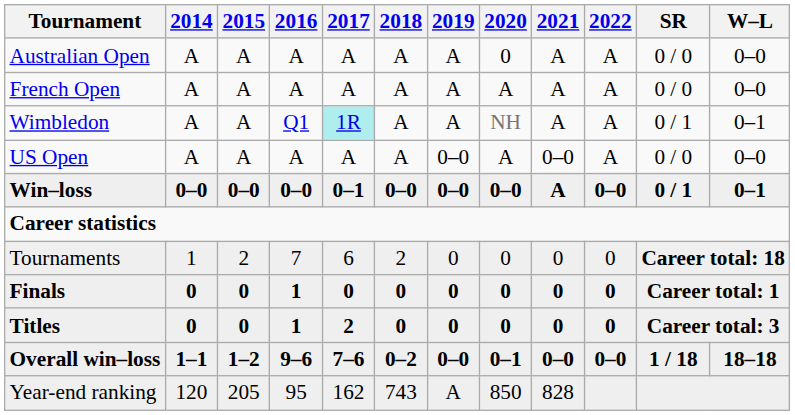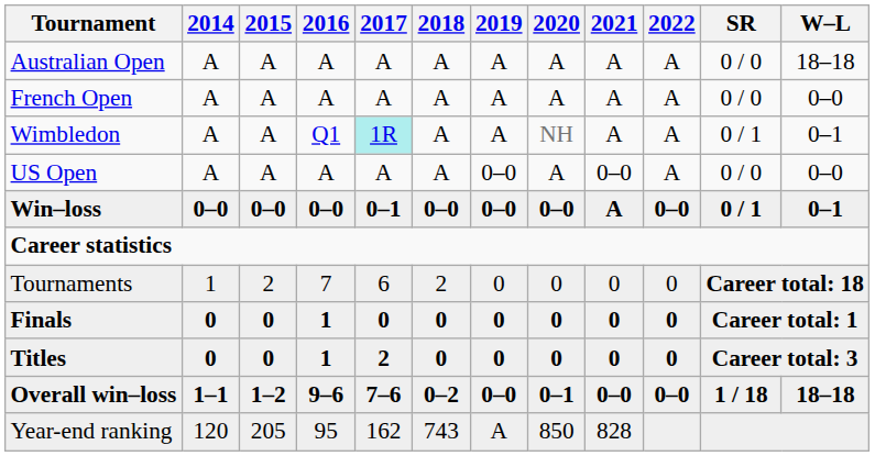 <table class="wikitable" style="text-align:center;">
 <tr>
 <th>Tournament</th>
 <th><a href='#'>2014</a></th>
 <th><a href='#'>2015</a></th>
 <th><a href='#'>2016</a></th>
 <th><a href='#'>2017</a></th>
 <th><a href='#'>2018</a></th>
 <th><a href='#'>2019</a></th>
 <th><a href='#'>2020</a></th>
 <th><a href='#'>2021</a></th>
 <th><a href='#'>2022</a></th>
 <th>SR</th>
 <th>W–L</th>
 </tr>
 <tr>
 <td align="left"><a href='#'>Australian Open</a></td>
 <td>A</td>
 <td>A</td>
 <td>A</td>
 <td>A</td>
 <td>A</td>
 <td>A</td>
-<td>0</td>
+<td>A</td>
 <td>A</td>
 <td>A</td>
 <td>0 / 0</td>
-<td>0–0</td>
+<td>18–18</td>
 </tr>
 <tr>
 <td align=left><a href='#'>French Open</a></td>
 <td>A</td>
 <td>A</td>
 <td>A</td>
 <td>A</td>
 <td>A</td>
 <td>A</td>
 <td>A</td>
 <td>A</td>
 <td>A</td>
 <td>0 / 0</td>
 <td>0–0</td>
 </tr>
 <tr>
 <td align=left><a href='#'>Wimbledon</a></td>
 <td>A</td>
 <td>A</td>
 <td><a href='#'>Q1</a></td>
 <td bgcolor=afeeee><a href='#'>1R</a></td>
 <td>A</td>
 <td>A</td>
 <td style="color:#767676;">NH</td>
 <td>A</td>
 <td>A</td>
 <td>0 / 1</td>
 <td>0–1</td>
 </tr>
 <tr>
 <td align=left><a href='#'>US Open</a></td>
 <td>A</td>
 <td>A</td>
 <td>A</td>
 <td>A</td>
 <td>A</td>
 <td>0–0</td>
 <td>A</td>
 <td>0–0</td>
 <td>A</td>
 <td>0 / 0</td>
 <td>0–0</td>
 </tr>
 <tr style="background:#efefef; font-weight:bold;">
 <td align=left>Win–loss</td>
 <td>0–0</td>
 <td>0–0</td>
 <td>0–0</td>
 <td>0–1</td>
 <td>0–0</td>
 <td>0–0</td>
 <td>0–0</td>
 <td>A</td>
 <td>0–0</td>
 <td>0 / 1</td>
 <td>0–1</td>
 </tr>
 <tr>
 <td colspan="12" align="left"><strong>Career statistics</strong></td>
 </tr>
 <tr bgcolor=efefef>
 <td align=left>Tournaments</td>
 <td>1</td>
 <td>2</td>
 <td>7</td>
 <td>6</td>
 <td>2</td>
 <td>0</td>
 <td>0</td>
 <td>0</td>
 <td>0</td>
 <td colspan="2"><strong>Career total: 18</strong></td>
 </tr>
 <tr style="background:#efefef; font-weight:bold;">
 <td align=left>Finals</td>
 <td>0</td>
 <td>0</td>
 <td>1</td>
 <td>0</td>
 <td>0</td>
 <td>0</td>
 <td>0</td>
 <td>0</td>
 <td>0</td>
 <td colspan="2">Career total: 1</td>
 </tr>
 <tr style="background:#efefef; font-weight:bold;">
 <td align=left>Titles</td>
 <td>0</td>
 <td>0</td>
 <td>1</td>
 <td>2</td>
 <td>0</td>
 <td>0</td>
 <td>0</td>
 <td>0</td>
 <td>0</td>
 <td colspan="2">Career total: 3</td>
 </tr>
 <tr style="background:#efefef; font-weight:bold;">
 <td align=left>Overall win–loss</td>
 <td>1–1</td>
 <td>1–2</td>
 <td>9–6</td>
 <td>7–6</td>
 <td>0–2</td>
 <td>0–0</td>
 <td>0–1</td>
 <td>0–0</td>
 <td>0–0</td>
 <td>1 / 18</td>
 <td>18–18</td>
 </tr>
 <tr bgcolor=efefef>
 <td align=left>Year-end ranking</td>
 <td>120</td>
 <td>205</td>
 <td>95</td>
 <td>162</td>
 <td>743</td>
 <td>A</td>
 <td>850</td>
 <td>828</td>
 <td></td>
 <td colspan="2"></td>
 </tr>
 </table>
